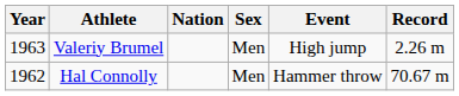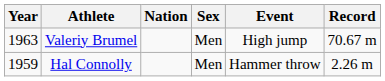 <table class="wikitable" style="text-align:center">
 <tr>
 <th>Year</th>
 <th>Athlete</th>
 <th>Nation</th>
 <th>Sex</th>
 <th>Event</th>
 <th>Record</th>
 </tr>
 <tr>
 <td>1963</td>
 <td><a href='#'>Valeriy Brumel</a></td>
 <td></td>
 <td>Men</td>
 <td>High jump</td>
-<td>2.26 m</td>
+<td>70.67 m</td>
 </tr>
 <tr>
-<td>1962</td>
+<td>1959</td>
 <td><a href='#'>Hal Connolly</a></td>
 <td></td>
 <td>Men</td>
 <td>Hammer throw</td>
-<td>70.67 m</td>
+<td>2.26 m</td>
 </tr>
 </table>
